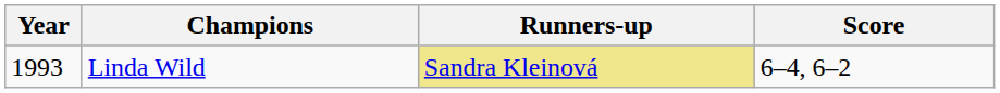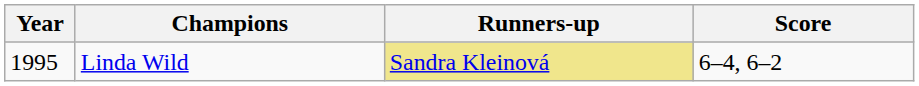 <table class="wikitable">
 <tr>
 <th style="width:40px">Year</th>
 <th style="width:200px">Champions</th>
 <th style="width:200px">Runners-up</th>
 <th style="width:140px" class="unsortable">Score</th>
 </tr>
 <tr>
-<td>1993</td>
+<td>1995</td>
 <td> <a href='#'>Linda Wild</a></td>
 <td style="background: khaki;"> <a href='#'>Sandra Kleinová</a></td>
 <td>6–4, 6–2</td>
 </tr>
 </table>
